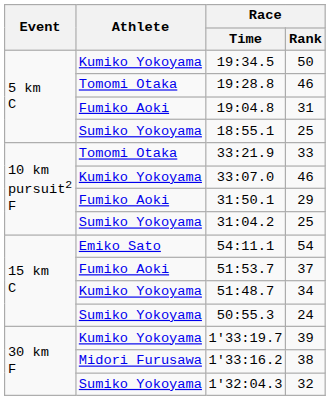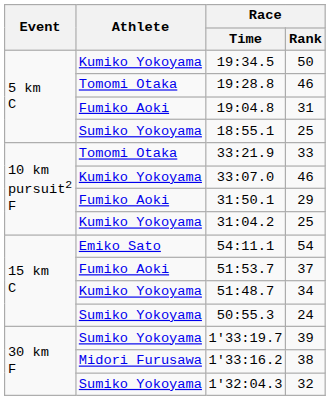 <table class="wikitable" border="1" style="font-size:90%">
 <tr>
 <th rowspan=2>Event</th>
 <th rowspan=2>Athlete</th>
 <th colspan=2>Race</th>
 </tr>
 <tr>
 <th>Time</th>
 <th>Rank</th>
 </tr>
 <tr>
 <td rowspan=4>5 km <br> C</td>
 <td><a href='#'>Kumiko Yokoyama</a></td>
 <td align=center>19:34.5</td>
 <td align=center>50</td>
 </tr>
 <tr>
 <td><a href='#'>Tomomi Otaka</a></td>
 <td align=center>19:28.8</td>
 <td align=center>46</td>
 </tr>
 <tr>
 <td><a href='#'>Fumiko Aoki</a></td>
 <td align=center>19:04.8</td>
 <td align=center>31</td>
 </tr>
 <tr>
 <td><a href='#'>Sumiko Yokoyama</a></td>
 <td align=center>18:55.1</td>
 <td align=center>25</td>
 </tr>
 <tr>
 <td rowspan=4>10 km <br> pursuit<sup>2</sup> <br> F</td>
 <td><a href='#'>Tomomi Otaka</a></td>
 <td align=center>33:21.9</td>
 <td align=center>33</td>
 </tr>
 <tr>
 <td><a href='#'>Kumiko Yokoyama</a></td>
 <td align=center>33:07.0</td>
 <td align=center>46</td>
 </tr>
 <tr>
 <td><a href='#'>Fumiko Aoki</a></td>
 <td align=center>31:50.1</td>
 <td align=center>29</td>
 </tr>
 <tr>
-<td><a href='#'>Sumiko Yokoyama</a></td>
+<td><a href='#'>Kumiko Yokoyama</a></td>
 <td align=center>31:04.2</td>
 <td align=center>25</td>
 </tr>
 <tr>
 <td rowspan=4>15 km <br> C</td>
 <td><a href='#'>Emiko Sato</a></td>
 <td align=center>54:11.1</td>
 <td align=center>54</td>
 </tr>
 <tr>
 <td><a href='#'>Fumiko Aoki</a></td>
 <td align=center>51:53.7</td>
 <td align=center>37</td>
 </tr>
 <tr>
 <td><a href='#'>Kumiko Yokoyama</a></td>
 <td align=center>51:48.7</td>
 <td align=center>34</td>
 </tr>
 <tr>
 <td><a href='#'>Sumiko Yokoyama</a></td>
 <td align=center>50:55.3</td>
 <td align=center>24</td>
 </tr>
 <tr>
 <td rowspan=3>30 km <br> F</td>
-<td><a href='#'>Kumiko Yokoyama</a></td>
+<td><a href='#'>Sumiko Yokoyama</a></td>
 <td align=center>1'33:19.7</td>
 <td align=center>39</td>
 </tr>
 <tr>
 <td><a href='#'>Midori Furusawa</a></td>
 <td align=center>1'33:16.2</td>
 <td align=center>38</td>
 </tr>
 <tr>
 <td><a href='#'>Sumiko Yokoyama</a></td>
 <td align=center>1'32:04.3</td>
 <td align=center>32</td>
 </tr>
 </table>
